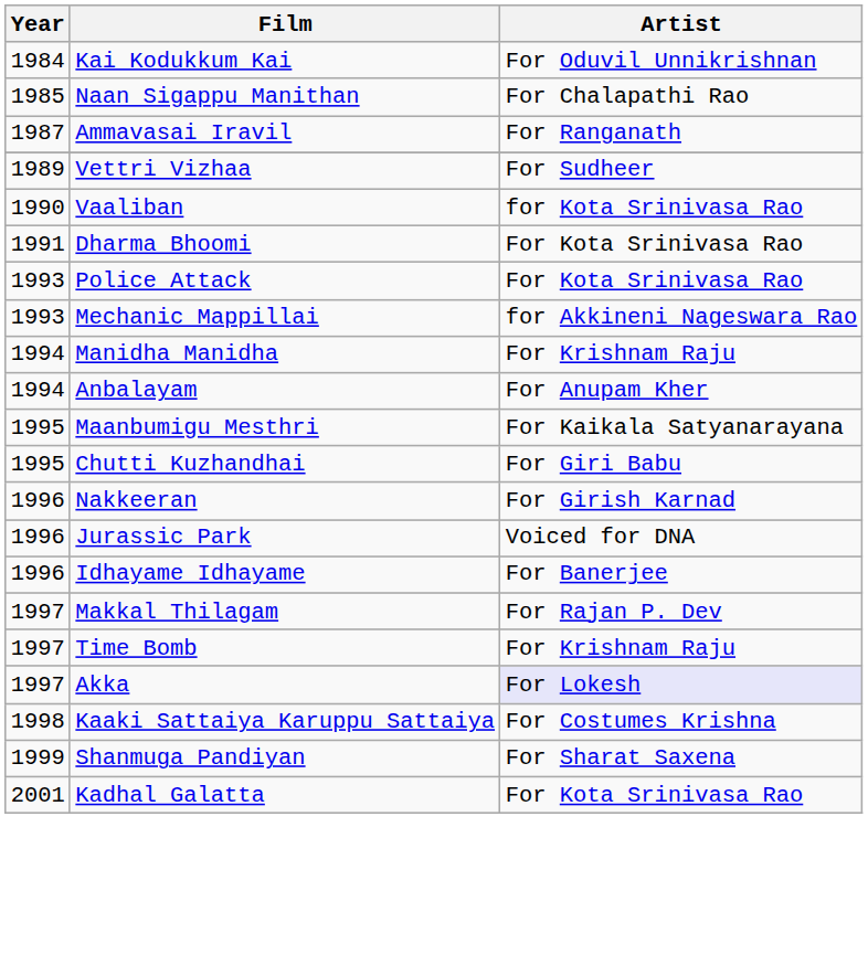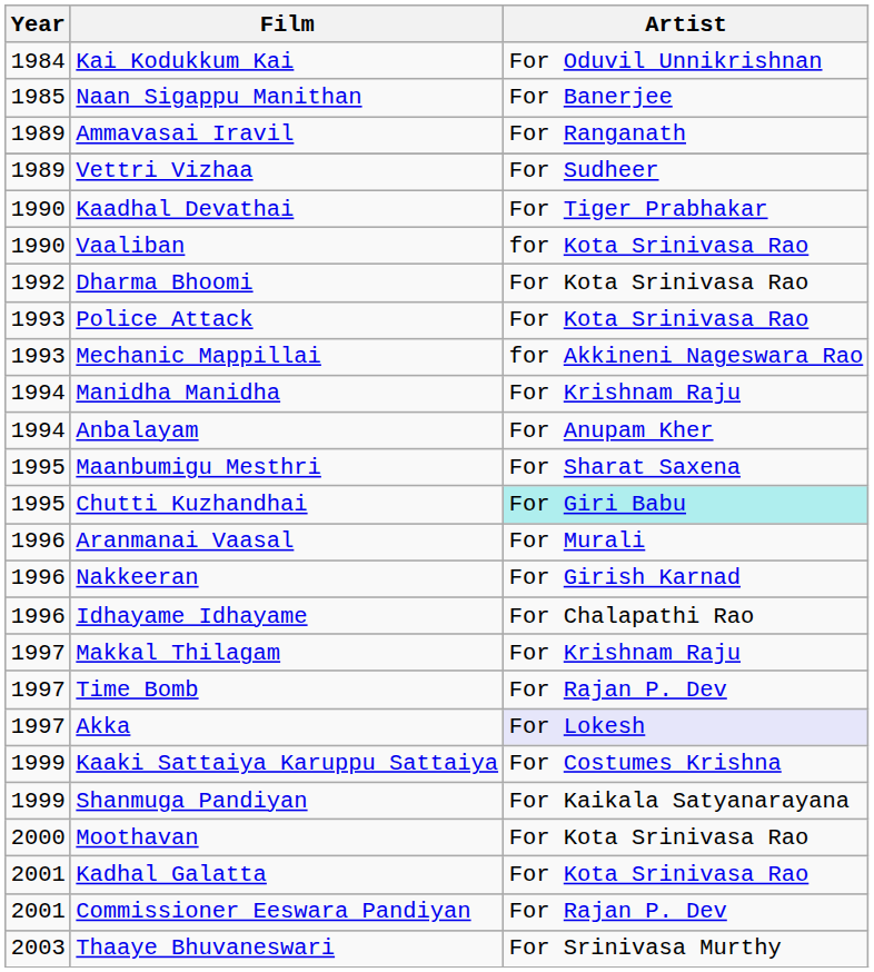 <table class="wikitable">
 <tr>
 <th>Year</th>
 <th>Film</th>
 <th>Artist</th>
 </tr>
 <tr>
 <td>1984</td>
 <td><a href='#'>Kai Kodukkum Kai</a></td>
 <td>For <a href='#'>Oduvil Unnikrishnan</a></td>
 </tr>
 <tr>
 <td>1985</td>
 <td><a href='#'>Naan Sigappu Manithan</a></td>
-<td>For Chalapathi Rao</td>
+<td>For <a href='#'>Banerjee</a></td>
 </tr>
 <tr>
-<td>1987</td>
+<td>1989</td>
 <td><a href='#'>Ammavasai Iravil</a></td>
 <td>For <a href='#'>Ranganath</a></td>
 </tr>
 <tr>
 </tr>
 <tr>
 <td>1989</td>
 <td><a href='#'>Vettri Vizhaa</a></td>
 <td>For <a href='#'>Sudheer</a></td>
 </tr>
 <tr>
 <td>1990</td>
+<td><a href='#'>Kaadhal Devathai</a></td>
+<td>For <a href='#'>Tiger Prabhakar</a></td>
+</tr>
+<tr>
+<td>1990</td>
 <td><a href='#'>Vaaliban</a></td>
 <td>for <a href='#'>Kota Srinivasa Rao</a></td>
 </tr>
 <tr>
-<td>1991</td>
+<td>1992</td>
 <td><a href='#'>Dharma Bhoomi</a></td>
 <td>For Kota Srinivasa Rao</td>
 </tr>
 <tr>
 <td>1993</td>
 <td><a href='#'>Police Attack</a></td>
 <td>For <a href='#'>Kota Srinivasa Rao</a></td>
 </tr>
 <tr>
 <td>1993</td>
 <td><a href='#'>Mechanic Mappillai</a></td>
 <td>for <a href='#'>Akkineni Nageswara Rao</a></td>
 </tr>
 <tr>
 <td>1994</td>
 <td><a href='#'>Manidha Manidha</a></td>
 <td>For <a href='#'>Krishnam Raju</a></td>
 </tr>
 <tr>
 <td>1994</td>
 <td><a href='#'>Anbalayam</a></td>
 <td>For <a href='#'>Anupam Kher</a></td>
 </tr>
 <tr>
 <td>1995</td>
 <td><a href='#'>Maanbumigu Mesthri</a></td>
-<td>For Kaikala Satyanarayana</td>
+<td>For <a href='#'>Sharat Saxena</a></td>
 </tr>
 <tr>
 <td>1995</td>
 <td><a href='#'>Chutti Kuzhandhai</a></td>
-<td>For <a href='#'>Giri Babu</a></td>
+<td style="background: paleturquoise;">For <a href='#'>Giri Babu</a></td>
+</tr>
+<tr>
+<td>1996</td>
+<td><a href='#'>Aranmanai Vaasal</a></td>
+<td>For <a href='#'>Murali</a></td>
 </tr>
 <tr>
 <td>1996</td>
 <td><a href='#'>Nakkeeran</a></td>
 <td>For <a href='#'>Girish Karnad</a></td>
 </tr>
 <tr>
 <td>1996</td>
-<td><a href='#'>Jurassic Park</a></td>
-<td>Voiced for DNA</td>
-</tr>
-<tr>
-<td>1996</td>
 <td><a href='#'>Idhayame Idhayame</a></td>
-<td>For <a href='#'>Banerjee</a></td>
+<td>For Chalapathi Rao</td>
 </tr>
 <tr>
 <td>1997</td>
 <td><a href='#'>Makkal Thilagam</a></td>
-<td>For <a href='#'>Rajan P. Dev</a></td>
+<td>For <a href='#'>Krishnam Raju</a></td>
 </tr>
 <tr>
 <td>1997</td>
 <td><a href='#'>Time Bomb</a></td>
-<td>For <a href='#'>Krishnam Raju</a></td>
+<td>For <a href='#'>Rajan P. Dev</a></td>
 </tr>
 <tr>
 <td>1997</td>
 <td><a href='#'>Akka</a></td>
 <td style="background: lavender;">For <a href='#'>Lokesh</a></td>
 </tr>
 <tr>
-<td>1998</td>
+<td>1999</td>
 <td><a href='#'>Kaaki Sattaiya Karuppu Sattaiya</a></td>
 <td>For <a href='#'>Costumes Krishna</a></td>
 </tr>
 <tr>
 <td>1999</td>
 <td><a href='#'>Shanmuga Pandiyan</a></td>
-<td>For <a href='#'>Sharat Saxena</a></td>
+<td>For Kaikala Satyanarayana</td>
+</tr>
+<tr>
+<td>2000</td>
+<td><a href='#'>Moothavan</a></td>
+<td>For Kota Srinivasa Rao</td>
 </tr>
 <tr>
 <td>2001</td>
 <td><a href='#'>Kadhal Galatta</a></td>
 <td>For <a href='#'>Kota Srinivasa Rao</a></td>
 </tr>
 <tr>
+<td>2001</td>
+<td><a href='#'>Commissioner Eeswara Pandiyan</a></td>
+<td>For <a href='#'>Rajan P. Dev</a></td>
+</tr>
+<tr>
+<td>2003</td>
+<td><a href='#'>Thaaye Bhuvaneswari</a></td>
+<td>For Srinivasa Murthy</td>
+</tr>
+<tr>
 </tr>
 </table>
